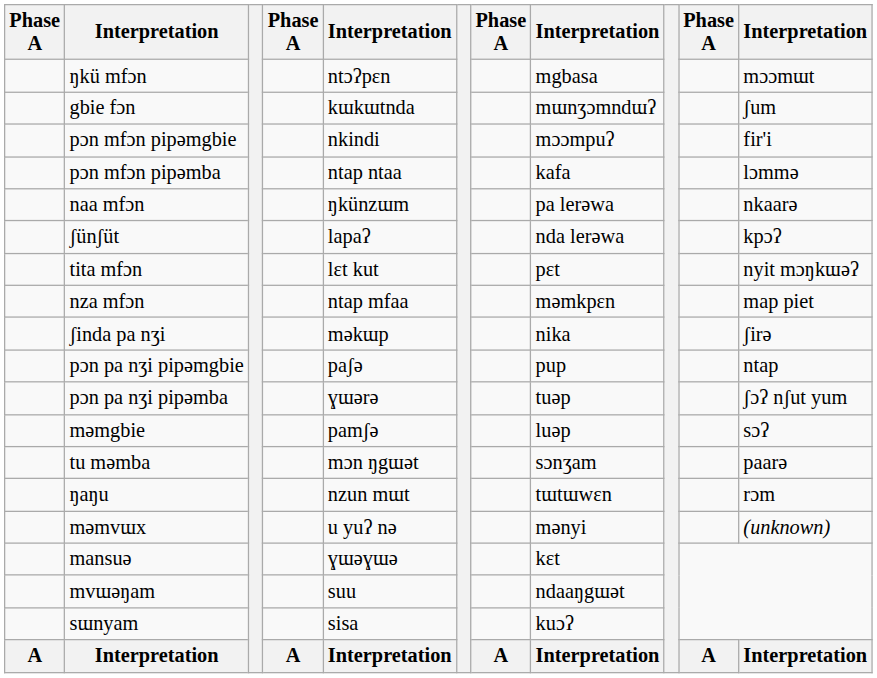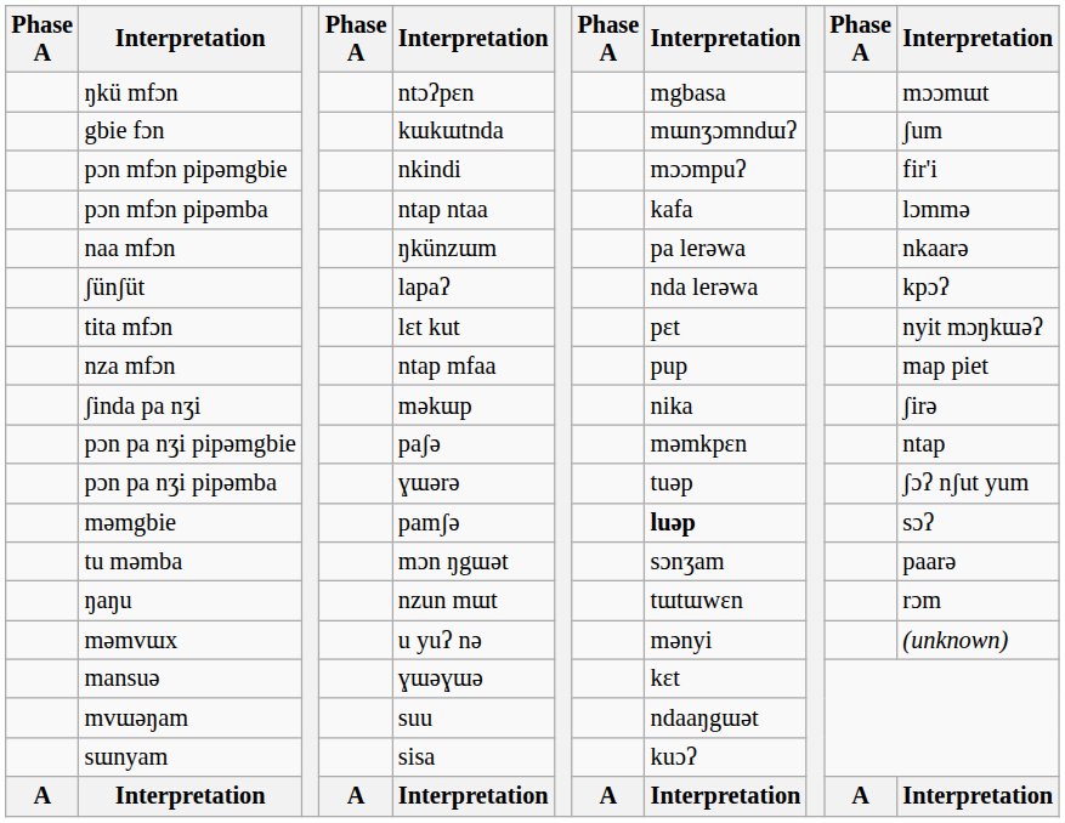 <table class="wikitable Unicode mw-collapsible mw-collapsed" style="border-collapse:collapse;">
 <tr>
 <th>Phase<br>A</th>
 <th>Interpretation</th>
 <th rowspan="20"> </th>
 <th>Phase<br>A</th>
 <th>Interpretation</th>
 <th rowspan="20"> </th>
 <th>Phase<br>A</th>
 <th>Interpretation</th>
 <th rowspan="20"> </th>
 <th>Phase<br>A</th>
 <th>Interpretation</th>
 </tr>
 <tr>
 <td></td>
 <td>ŋkü mfɔn</td>
 <td></td>
 <td>ntɔʔpɛn</td>
 <td></td>
 <td>mgbasa</td>
 <td></td>
 <td>mɔɔmɯt</td>
 </tr>
 <tr>
 <td></td>
 <td>gbie fɔn</td>
 <td></td>
 <td>kɯkɯtnda</td>
 <td></td>
 <td>mɯnʒɔmndɯʔ</td>
 <td></td>
 <td>ʃum</td>
 </tr>
 <tr>
 <td></td>
 <td>pɔn mfɔn pipəmgbie</td>
 <td></td>
 <td>nkindi</td>
 <td></td>
 <td>mɔɔmpuʔ</td>
 <td></td>
 <td>fir'i</td>
 </tr>
 <tr>
 <td></td>
 <td>pɔn mfɔn pipəmba</td>
 <td></td>
 <td>ntap ntaa</td>
 <td></td>
 <td>kafa</td>
 <td></td>
 <td>lɔmmə</td>
 </tr>
 <tr>
 <td></td>
 <td>naa mfɔn</td>
 <td></td>
 <td>ŋkünzɯm</td>
 <td></td>
 <td>pa lerəwa</td>
 <td></td>
 <td>nkaarə</td>
 </tr>
 <tr>
 <td></td>
 <td>ʃünʃüt</td>
 <td></td>
 <td>lapaʔ</td>
 <td></td>
 <td>nda lerəwa</td>
 <td></td>
 <td>kpɔʔ</td>
 </tr>
 <tr>
 <td></td>
 <td>tita mfɔn</td>
 <td></td>
 <td>lɛt kut</td>
 <td></td>
 <td>pɛt</td>
 <td></td>
 <td>nyit mɔŋkɯəʔ</td>
 </tr>
 <tr>
 <td></td>
 <td>nza mfɔn</td>
 <td></td>
 <td>ntap mfaa</td>
 <td></td>
-<td>məmkpɛn</td>
+<td>pup</td>
 <td></td>
 <td>map piet</td>
 </tr>
 <tr>
 <td></td>
 <td>ʃinda pa nʒi</td>
 <td></td>
 <td>məkɯp</td>
 <td></td>
 <td>nika</td>
 <td></td>
 <td>ʃirə</td>
 </tr>
 <tr>
 <td></td>
 <td>pɔn pa nʒi pipəmgbie</td>
 <td></td>
 <td>paʃə</td>
 <td></td>
-<td>pup</td>
+<td>məmkpɛn</td>
 <td></td>
 <td>ntap</td>
 </tr>
 <tr>
 <td></td>
 <td>pɔn pa nʒi pipəmba</td>
 <td></td>
 <td>ɣɯərə</td>
 <td></td>
 <td>tuəp</td>
 <td></td>
 <td>ʃɔʔ nʃut yum</td>
 </tr>
 <tr>
 <td></td>
 <td>məmgbie</td>
 <td></td>
 <td>pamʃə</td>
 <td></td>
-<td>luəp</td>
+<td><strong>luəp</strong></td>
 <td></td>
 <td>sɔʔ</td>
 </tr>
 <tr>
 <td></td>
 <td>tu məmba</td>
 <td></td>
 <td>mɔn ŋgɯət</td>
 <td></td>
 <td>sɔnʒam</td>
 <td></td>
 <td>paarə</td>
 </tr>
 <tr>
 <td></td>
 <td>ŋaŋu</td>
 <td></td>
 <td>nzun mɯt</td>
 <td></td>
 <td>tɯtɯwɛn</td>
 <td></td>
 <td>rɔm</td>
 </tr>
 <tr>
 <td></td>
 <td>məmvɯx</td>
 <td></td>
 <td>u yuʔ nə</td>
 <td></td>
 <td>mənyi</td>
 <td></td>
 <td><em>(unknown)</em></td>
 </tr>
 <tr>
 <td></td>
 <td>mansuə</td>
 <td></td>
 <td>ɣɯəɣɯə</td>
 <td></td>
 <td>kɛt</td>
 </tr>
 <tr>
 <td></td>
 <td>mvɯəŋam</td>
 <td></td>
 <td>suu</td>
 <td></td>
 <td>ndaaŋgɯət</td>
 </tr>
 <tr>
 <td></td>
 <td>sɯnyam</td>
 <td></td>
 <td>sisa</td>
 <td></td>
 <td>kuɔʔ</td>
 </tr>
 <tr>
 <th>A</th>
 <th>Interpretation</th>
 <th>A</th>
 <th>Interpretation</th>
 <th>A</th>
 <th>Interpretation</th>
 <th>A</th>
 <th>Interpretation</th>
 </tr>
 </table>
